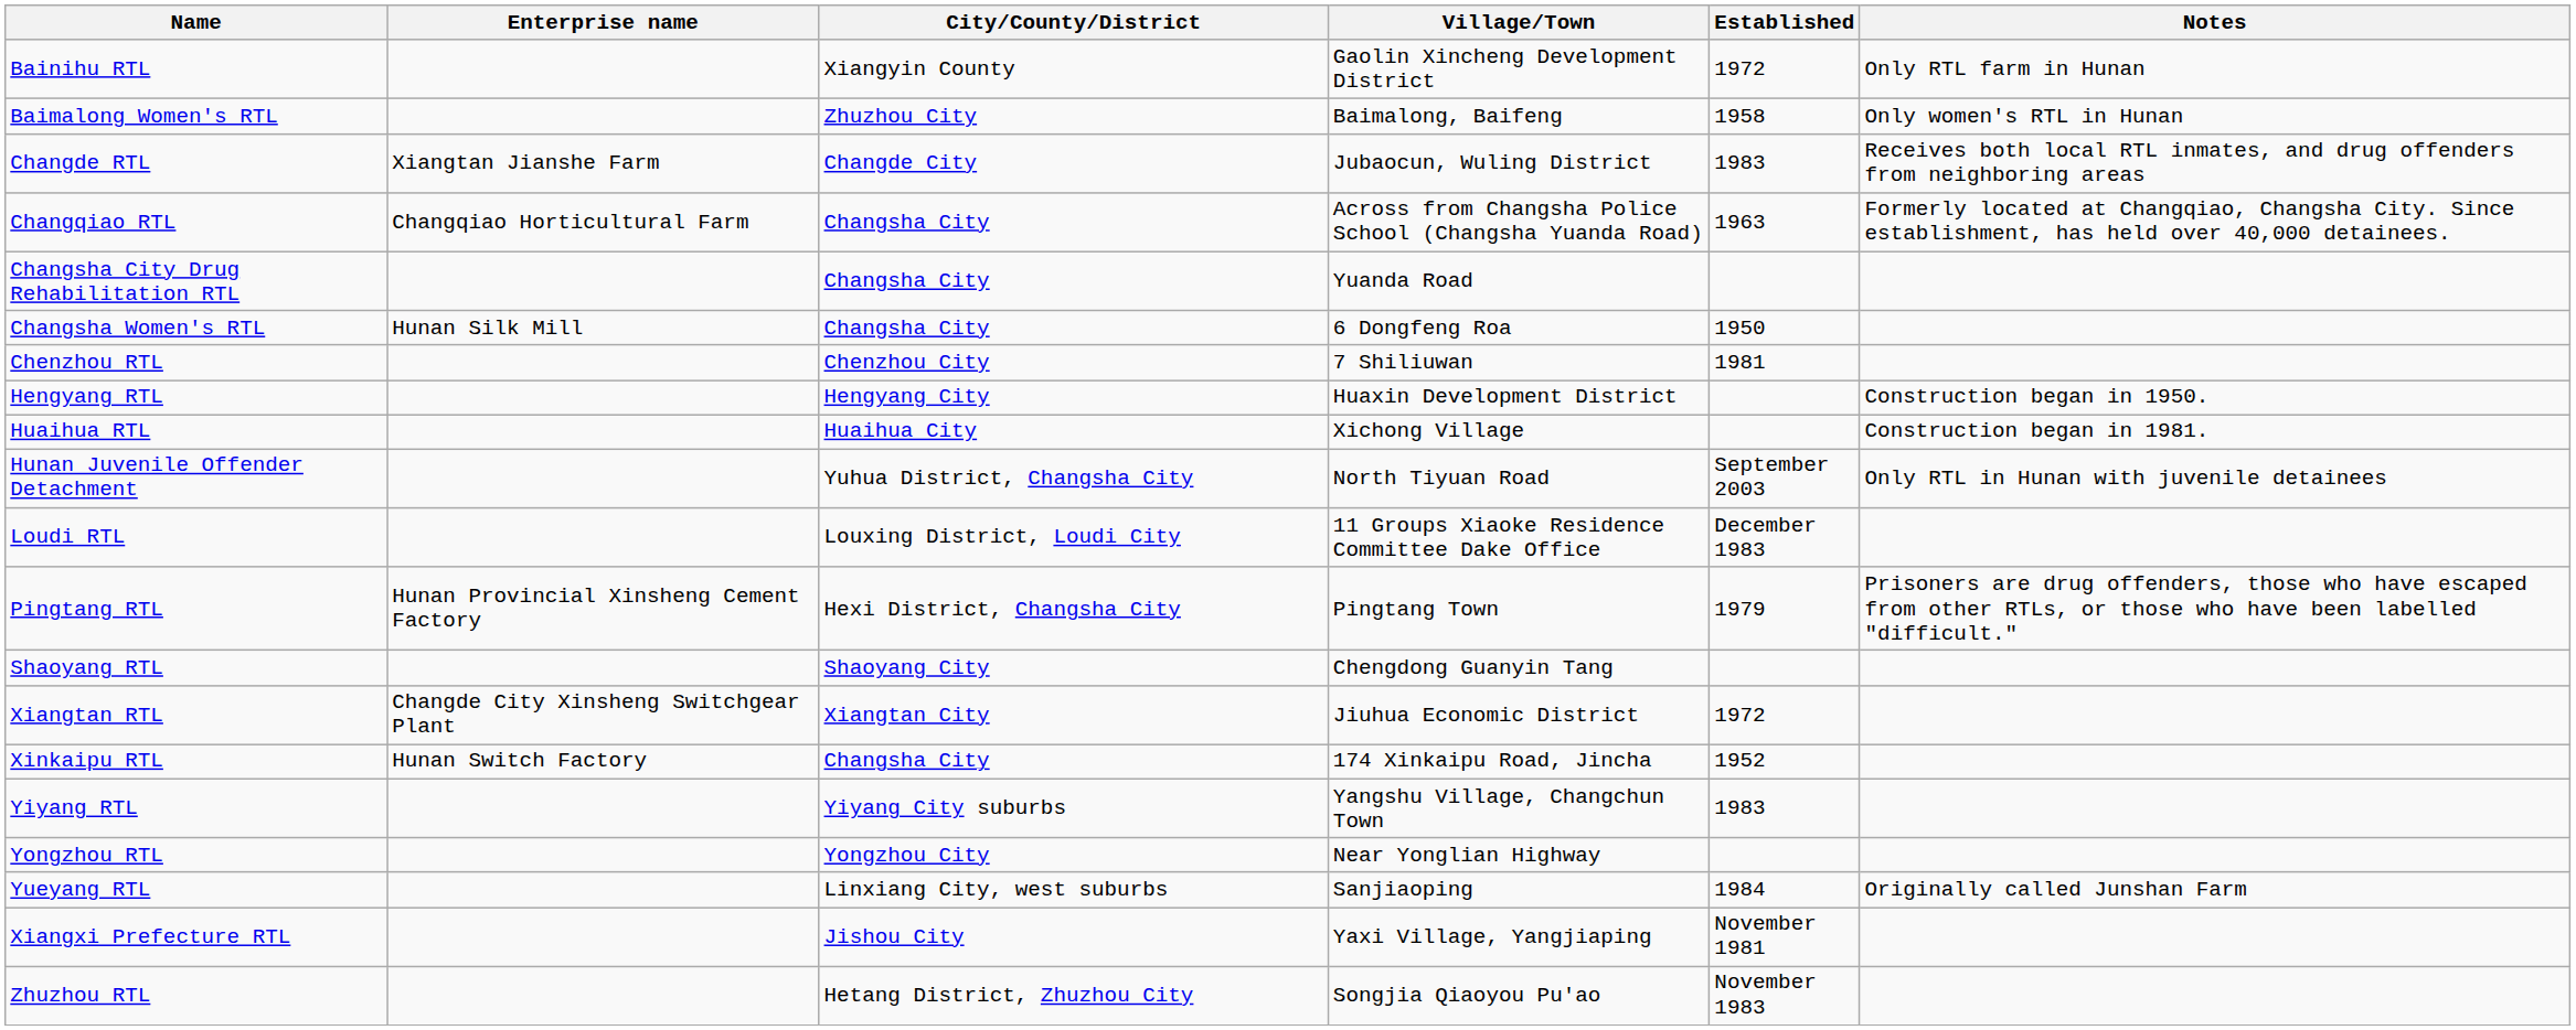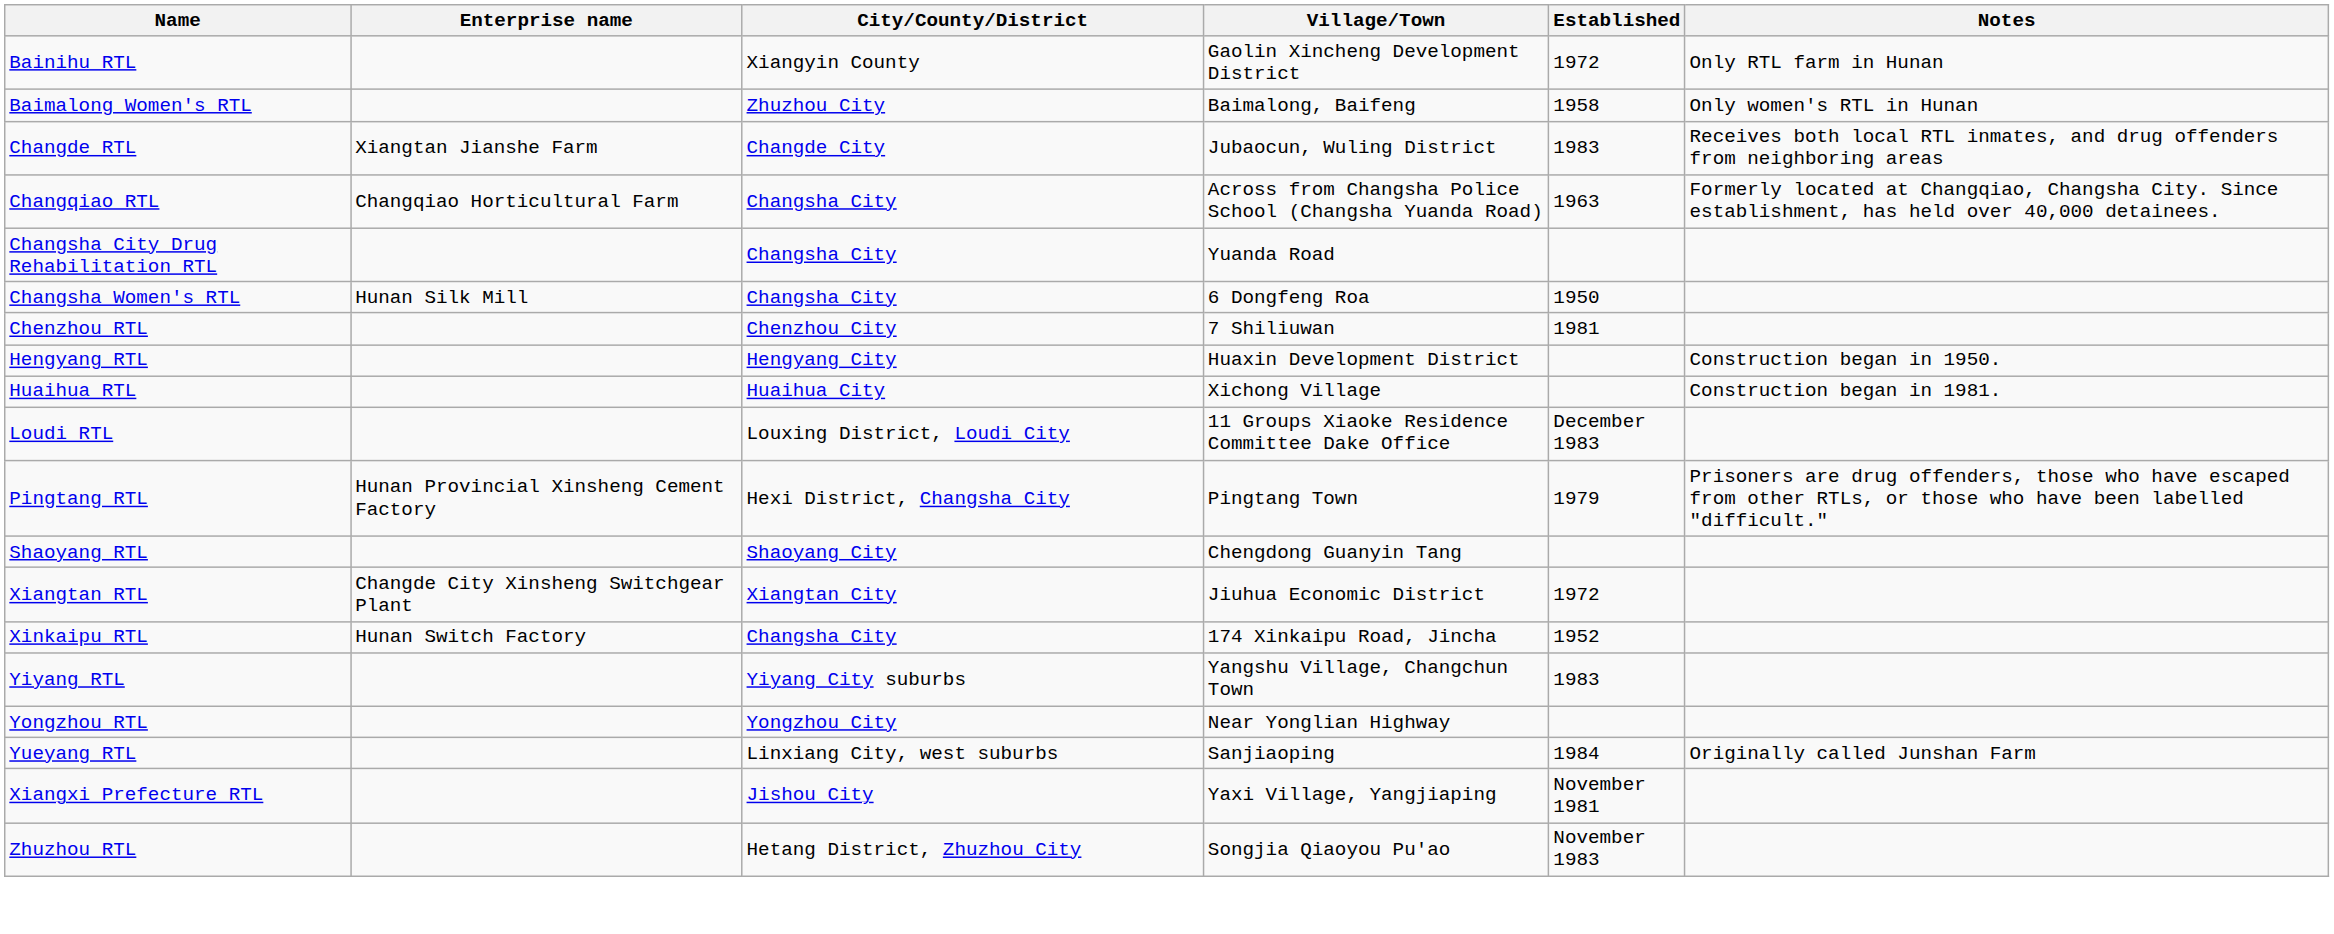 <table class="wikitable">
 <tr>
 <th width=15%>Name</th>
 <th width=17%>Enterprise name</th>
 <th width=20%>City/County/District</th>
 <th width=15%>Village/Town</th>
 <th width=5%>Established</th>
 <th width=28%>Notes</th>
 </tr>
 <tr>
 <td><a href='#'>Bainihu RTL</a></td>
 <td></td>
 <td>Xiangyin County</td>
 <td>Gaolin Xincheng Development District</td>
 <td>1972</td>
 <td>Only RTL farm in Hunan</td>
 </tr>
 <tr>
 <td><a href='#'>Baimalong Women's RTL</a></td>
 <td></td>
 <td><a href='#'>Zhuzhou City</a></td>
 <td>Baimalong, Baifeng</td>
 <td>1958</td>
 <td>Only women's RTL in Hunan</td>
 </tr>
 <tr>
 <td><a href='#'>Changde RTL</a></td>
 <td>Xiangtan Jianshe Farm</td>
 <td><a href='#'>Changde City</a></td>
 <td>Jubaocun, Wuling District</td>
 <td>1983</td>
 <td>Receives both local RTL inmates, and drug offenders from neighboring areas</td>
 </tr>
 <tr>
 <td><a href='#'>Changqiao RTL</a></td>
 <td>Changqiao Horticultural Farm</td>
 <td><a href='#'>Changsha City</a></td>
 <td>Across from Changsha Police School (Changsha Yuanda Road)</td>
 <td>1963</td>
 <td>Formerly located at Changqiao, Changsha City. Since establishment, has held over 40,000 detainees.</td>
 </tr>
 <tr>
 <td><a href='#'>Changsha City Drug Rehabilitation RTL</a></td>
 <td></td>
 <td><a href='#'>Changsha City</a></td>
 <td>Yuanda Road</td>
 <td></td>
 <td></td>
 </tr>
 <tr>
 <td><a href='#'>Changsha Women's RTL</a></td>
 <td>Hunan Silk Mill</td>
 <td><a href='#'>Changsha City</a></td>
 <td>6 Dongfeng Roa</td>
 <td>1950</td>
 <td></td>
 </tr>
 <tr>
 <td><a href='#'>Chenzhou RTL</a></td>
 <td></td>
 <td><a href='#'>Chenzhou City</a></td>
 <td>7 Shiliuwan</td>
 <td>1981</td>
 <td></td>
 </tr>
 <tr>
 <td><a href='#'>Hengyang RTL</a></td>
 <td></td>
 <td><a href='#'>Hengyang City</a></td>
 <td>Huaxin Development District</td>
 <td></td>
 <td>Construction began in 1950.</td>
 </tr>
 <tr>
 <td><a href='#'>Huaihua RTL</a></td>
 <td></td>
 <td><a href='#'>Huaihua City</a></td>
 <td>Xichong Village</td>
 <td></td>
 <td>Construction began in 1981.</td>
-</tr>
-<tr>
-<td><a href='#'>Hunan Juvenile Offender Detachment</a></td>
-<td></td>
-<td>Yuhua District, <a href='#'>Changsha City</a></td>
-<td>North Tiyuan Road</td>
-<td>September 2003</td>
-<td>Only RTL in Hunan with juvenile detainees</td>
 </tr>
 <tr>
 <td><a href='#'>Loudi RTL</a></td>
 <td></td>
 <td>Louxing District, <a href='#'>Loudi City</a></td>
 <td>11 Groups Xiaoke Residence Committee Dake Office</td>
 <td>December 1983</td>
 <td></td>
 </tr>
 <tr>
 <td><a href='#'>Pingtang RTL</a></td>
 <td>Hunan Provincial Xinsheng Cement Factory</td>
 <td>Hexi District, <a href='#'>Changsha City</a></td>
 <td>Pingtang Town</td>
 <td>1979</td>
 <td>Prisoners are drug offenders, those who have escaped from other RTLs, or those who have been labelled "difficult."</td>
 </tr>
 <tr>
 <td><a href='#'>Shaoyang RTL</a></td>
 <td></td>
 <td><a href='#'>Shaoyang City</a></td>
 <td>Chengdong Guanyin Tang</td>
 <td></td>
 <td></td>
 </tr>
 <tr>
 <td><a href='#'>Xiangtan RTL</a></td>
 <td>Changde City Xinsheng Switchgear Plant</td>
 <td><a href='#'>Xiangtan City</a></td>
 <td>Jiuhua Economic District</td>
 <td>1972</td>
 <td></td>
 </tr>
 <tr>
 <td><a href='#'>Xinkaipu RTL</a></td>
 <td>Hunan Switch Factory</td>
 <td><a href='#'>Changsha City</a></td>
 <td>174 Xinkaipu Road, Jincha</td>
 <td>1952</td>
 <td></td>
 </tr>
 <tr>
 <td><a href='#'>Yiyang RTL</a></td>
 <td></td>
 <td><a href='#'>Yiyang City</a> suburbs</td>
 <td>Yangshu Village, Changchun Town</td>
 <td>1983</td>
 <td></td>
 </tr>
 <tr>
 <td><a href='#'>Yongzhou RTL</a></td>
 <td></td>
 <td><a href='#'>Yongzhou City</a></td>
 <td>Near Yonglian Highway</td>
 <td></td>
 <td></td>
 </tr>
 <tr>
 <td><a href='#'>Yueyang RTL</a></td>
 <td></td>
 <td>Linxiang City, west suburbs</td>
 <td>Sanjiaoping</td>
 <td>1984</td>
 <td>Originally called Junshan Farm</td>
 </tr>
 <tr>
 <td><a href='#'>Xiangxi Prefecture RTL</a></td>
 <td></td>
 <td><a href='#'>Jishou City</a></td>
 <td>Yaxi Village, Yangjiaping</td>
 <td>November 1981</td>
 <td></td>
 </tr>
 <tr>
 <td><a href='#'>Zhuzhou RTL</a></td>
 <td></td>
 <td>Hetang District, <a href='#'>Zhuzhou City</a></td>
 <td>Songjia Qiaoyou Pu'ao</td>
 <td>November 1983</td>
 <td></td>
 </tr>
 <tr>
 </tr>
 </table>
